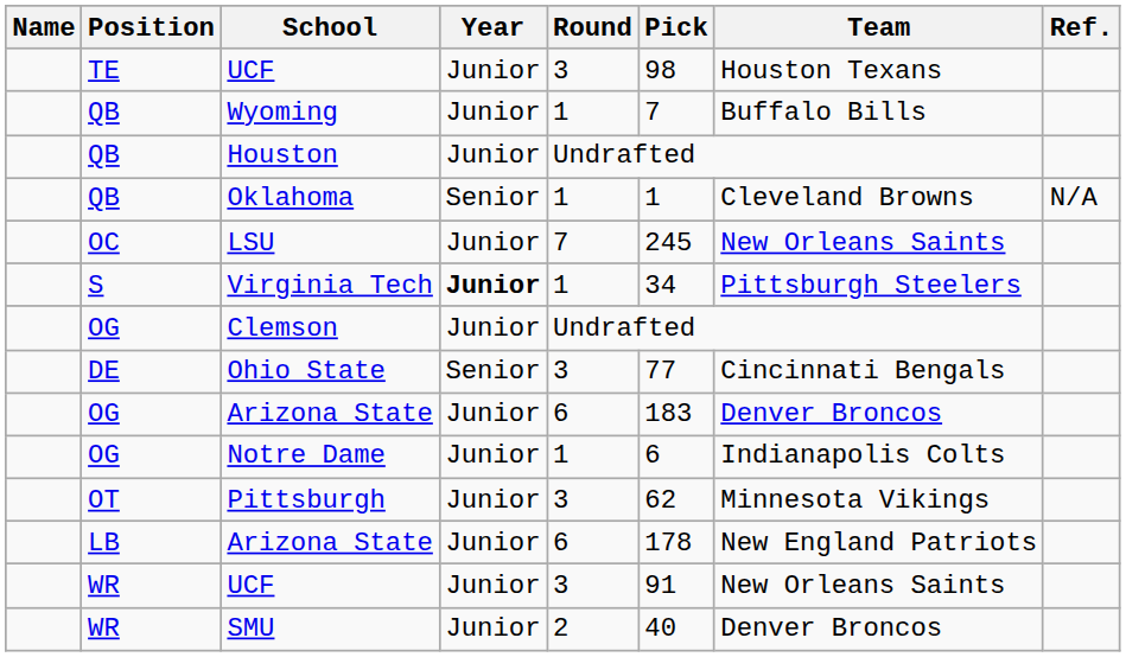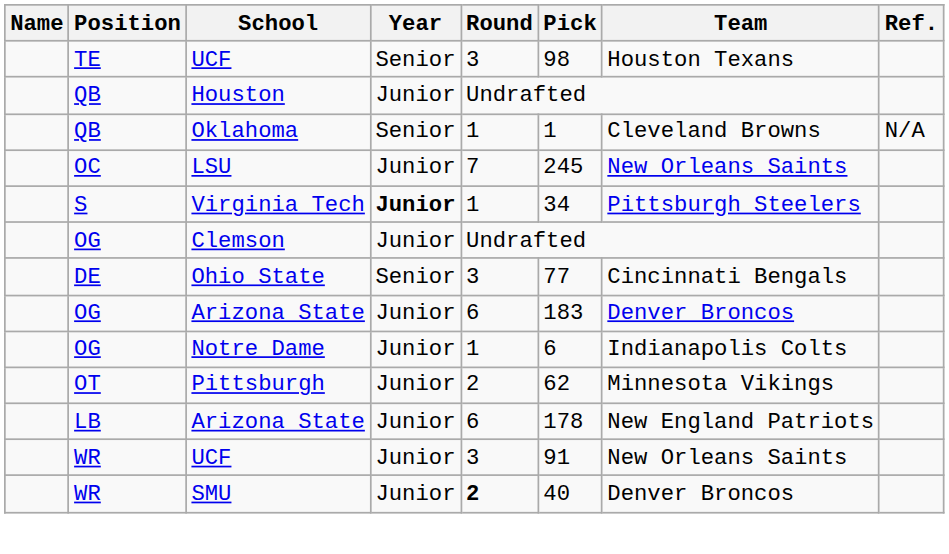 <table class="wikitable sortable" style="text-align: left;">
 <tr>
 <th>Name</th>
 <th>Position</th>
 <th>School</th>
 <th>Year</th>
 <th>Round</th>
 <th>Pick</th>
 <th>Team</th>
 <th class="unsortable">Ref.</th>
 </tr>
 <tr>
 <td></td>
 <td><a href='#'>TE</a></td>
 <td><a href='#'>UCF</a></td>
-<td> Junior</td>
+<td>Senior</td>
 <td>3</td>
 <td>98</td>
 <td>Houston Texans</td>
-<td></td>
-</tr>
-<tr>
-<td></td>
-<td><a href='#'>QB</a></td>
-<td><a href='#'>Wyoming</a></td>
-<td> Junior</td>
-<td>1</td>
-<td>7</td>
-<td>Buffalo Bills</td>
 <td></td>
 </tr>
 <tr>
 <td></td>
 <td><a href='#'>QB</a></td>
 <td><a href='#'>Houston</a></td>
 <td> Junior</td>
 <td colspan=3>Undrafted</td>
 <td></td>
 </tr>
 <tr>
 <td></td>
 <td><a href='#'>QB</a></td>
 <td><a href='#'>Oklahoma</a></td>
 <td>Senior</td>
 <td>1</td>
 <td>1</td>
 <td>Cleveland Browns</td>
 <td>N/A</td>
 </tr>
 <tr>
 <td></td>
 <td><a href='#'>OC</a></td>
 <td><a href='#'>LSU</a></td>
 <td> Junior</td>
 <td>7</td>
 <td>245</td>
 <td><a href='#'>New Orleans Saints</a></td>
 <td></td>
 </tr>
 <tr>
 <td></td>
 <td><a href='#'>S</a></td>
 <td><a href='#'>Virginia Tech</a></td>
 <td><strong> Junior</strong></td>
 <td>1</td>
 <td>34</td>
 <td><a href='#'>Pittsburgh Steelers</a></td>
 <td></td>
 </tr>
 <tr>
 <td></td>
 <td><a href='#'>OG</a></td>
 <td><a href='#'>Clemson</a></td>
 <td> Junior</td>
 <td colspan=3>Undrafted</td>
 <td></td>
 </tr>
 <tr>
 <td></td>
 <td><a href='#'>DE</a></td>
 <td><a href='#'>Ohio State</a></td>
 <td>Senior</td>
 <td>3</td>
 <td>77</td>
 <td>Cincinnati Bengals</td>
 <td></td>
 </tr>
 <tr>
 <td></td>
 <td><a href='#'>OG</a></td>
 <td><a href='#'>Arizona State</a></td>
 <td> Junior</td>
 <td>6</td>
 <td>183</td>
 <td><a href='#'>Denver Broncos</a></td>
 <td></td>
 </tr>
 <tr>
 <td></td>
 <td><a href='#'>OG</a></td>
 <td><a href='#'>Notre Dame</a></td>
 <td> Junior</td>
 <td>1</td>
 <td>6</td>
 <td>Indianapolis Colts</td>
 <td></td>
 </tr>
 <tr>
 <td></td>
 <td><a href='#'>OT</a></td>
 <td><a href='#'>Pittsburgh</a></td>
 <td> Junior</td>
-<td>3</td>
+<td>2</td>
 <td>62</td>
 <td>Minnesota Vikings</td>
 <td></td>
 </tr>
 <tr>
 <td></td>
 <td><a href='#'>LB</a></td>
 <td><a href='#'>Arizona State</a></td>
 <td> Junior</td>
 <td>6</td>
 <td>178</td>
 <td>New England Patriots</td>
 <td></td>
 </tr>
 <tr>
 <td></td>
 <td><a href='#'>WR</a></td>
 <td><a href='#'>UCF</a></td>
 <td> Junior</td>
 <td>3</td>
 <td>91</td>
 <td>New Orleans Saints</td>
 <td></td>
 </tr>
 <tr>
 <td></td>
 <td><a href='#'>WR</a></td>
 <td><a href='#'>SMU</a></td>
 <td> Junior</td>
-<td>2</td>
+<td><strong>2</strong></td>
 <td>40</td>
 <td>Denver Broncos</td>
 <td></td>
 </tr>
 </table>
